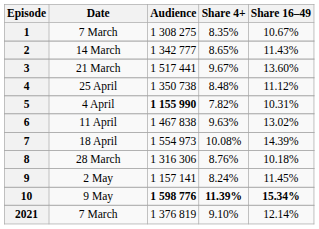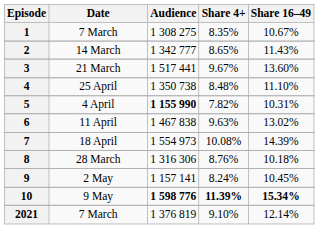 <table class="wikitable sortable" style="text-align:center">
 <tr>
 <th>Episode</th>
 <th scope="col" style="width:130px;">Date</th>
 <th>Audience</th>
 <th>Share 4+</th>
 <th>Share 16–49</th>
 </tr>
 <tr>
 <th>1</th>
 <td>7 March</td>
 <td>1 308 275</td>
 <td>8.35%</td>
 <td>10.67%</td>
 </tr>
 <tr>
 </tr>
 <tr>
 <th>2</th>
 <td>14 March</td>
 <td>1 342 777</td>
 <td>8.65%</td>
 <td>11.43%</td>
 </tr>
 <tr>
 </tr>
 <tr>
 <th>3</th>
 <td>21 March</td>
 <td>1 517 441</td>
 <td>9.67%</td>
 <td>13.60%</td>
 </tr>
 <tr>
 </tr>
 <tr>
 <th>4</th>
 <td>25 April</td>
 <td>1 350 738</td>
 <td>8.48%</td>
-<td>11.12%</td>
+<td>11.10%</td>
 </tr>
 <tr>
 </tr>
 <tr>
 <th>5</th>
 <td>4 April</td>
 <td><strong>1 155 990</strong></td>
 <td>7.82%</td>
 <td>10.31%</td>
 </tr>
 <tr>
 </tr>
 <tr>
 <th>6</th>
 <td>11 April</td>
 <td>1 467 838</td>
 <td>9.63%</td>
 <td>13.02%</td>
 </tr>
 <tr>
 </tr>
 <tr>
 <th>7</th>
 <td>18 April</td>
 <td>1 554 973</td>
 <td>10.08%</td>
 <td>14.39%</td>
 </tr>
 <tr>
 </tr>
 <tr>
 <th>8</th>
 <td>28 March</td>
 <td>1 316 306</td>
 <td>8.76%</td>
 <td>10.18%</td>
 </tr>
 <tr>
 </tr>
 <tr>
 <th>9</th>
 <td>2 May</td>
 <td>1 157 141</td>
 <td>8.24%</td>
-<td>11.45%</td>
+<td>10.45%</td>
 </tr>
 <tr>
 </tr>
 <tr>
 <th>10</th>
 <td>9 May</td>
 <td><strong>1 598 776</strong></td>
 <td><strong>11.39%</strong></td>
 <td><strong>15.34%</strong></td>
 </tr>
 <tr>
 </tr>
 <tr>
 <th>2021</th>
 <td>7 March</td>
 <td>1 376 819</td>
 <td>9.10%</td>
 <td>12.14%</td>
 </tr>
 </table>
